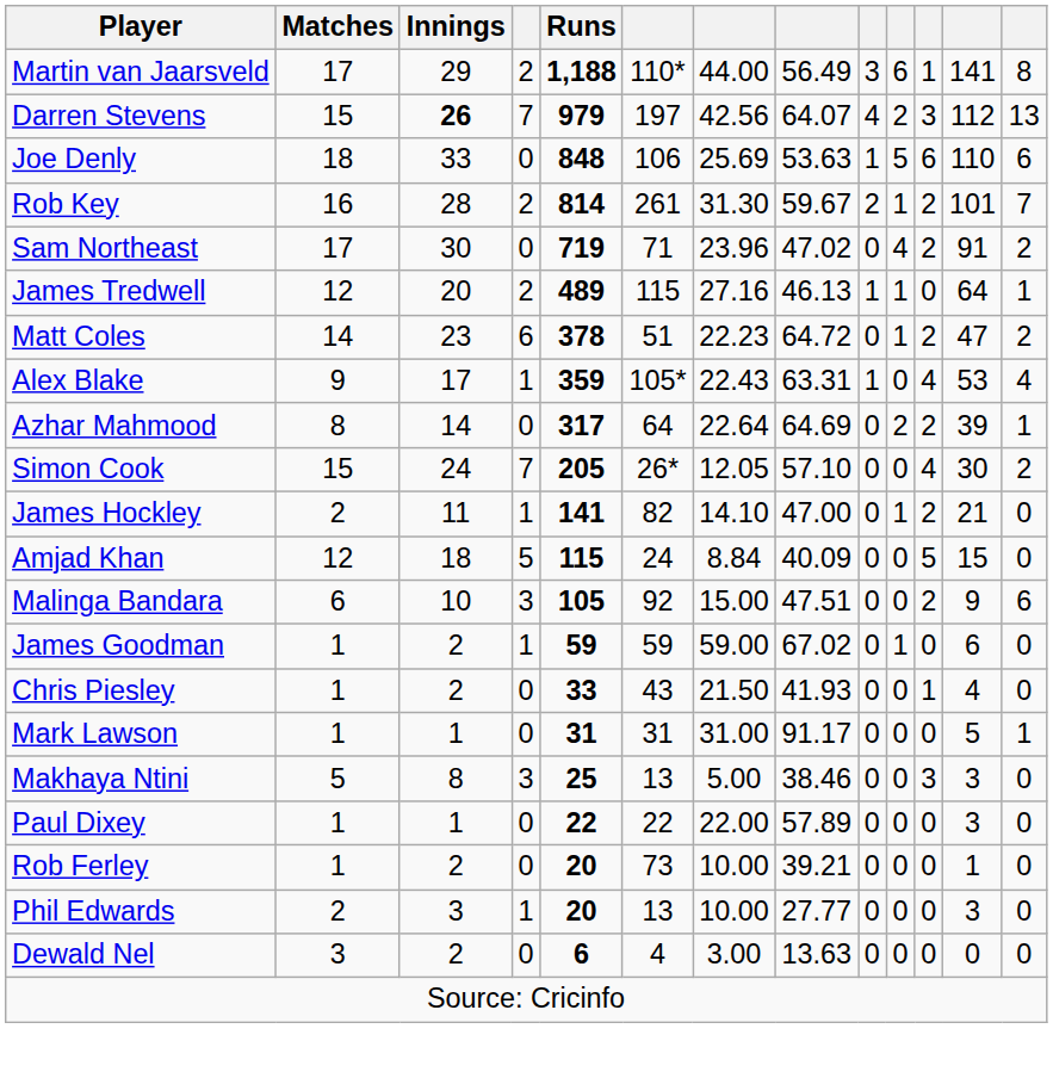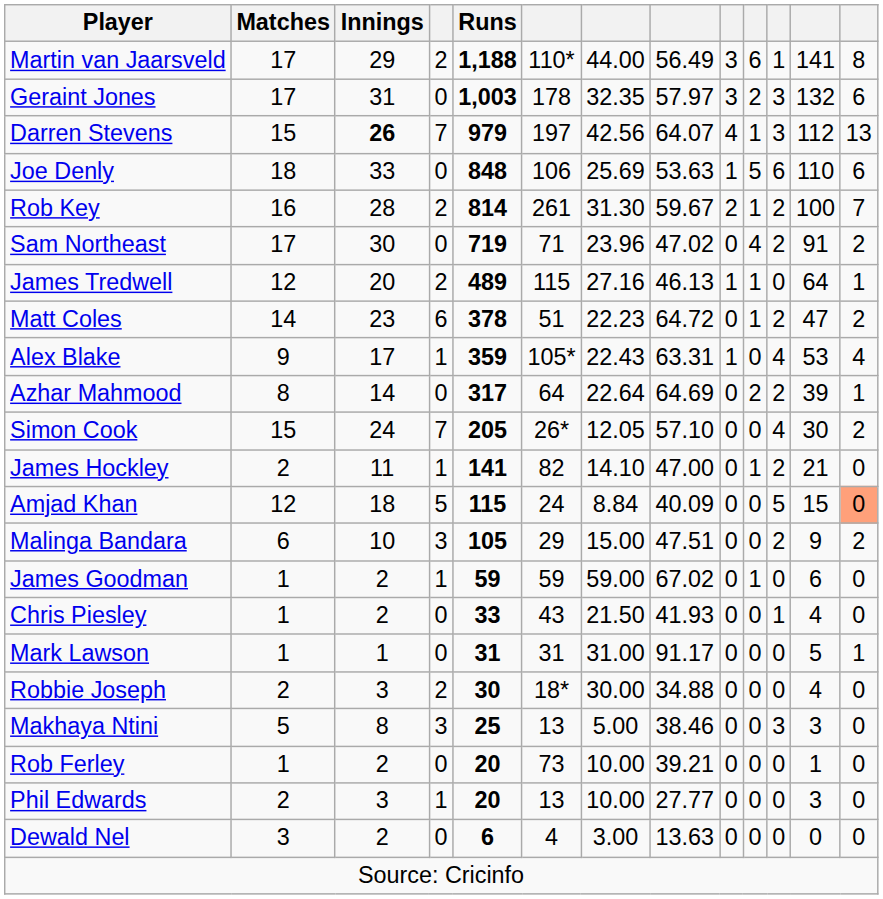 <table class="wikitable" style="text-align:center">
 <tr>
 <th>Player</th>
 <th>Matches</th>
 <th>Innings</th>
 <th></th>
 <th>Runs</th>
 <th></th>
 <th></th>
 <th></th>
 <th></th>
 <th></th>
 <th></th>
 <th></th>
 <th></th>
 </tr>
 <tr>
 <td align="left"><a href='#'>Martin van Jaarsveld</a></td>
 <td>17</td>
 <td>29</td>
 <td>2</td>
 <td><strong>1,188</strong></td>
 <td>110*</td>
 <td>44.00</td>
 <td>56.49</td>
 <td>3</td>
 <td>6</td>
 <td>1</td>
 <td>141</td>
 <td>8</td>
 </tr>
 <tr>
+<td align="left"><a href='#'>Geraint Jones</a></td>
+<td>17</td>
+<td>31</td>
+<td>0</td>
+<td><strong>1,003</strong></td>
+<td>178</td>
+<td>32.35</td>
+<td>57.97</td>
+<td>3</td>
+<td>2</td>
+<td>3</td>
+<td>132</td>
+<td>6</td>
+</tr>
+<tr>
 <td align="left"><a href='#'>Darren Stevens</a></td>
 <td>15</td>
 <td><strong>26</strong></td>
 <td>7</td>
 <td><strong>979</strong></td>
 <td>197</td>
 <td>42.56</td>
 <td>64.07</td>
 <td>4</td>
-<td>2</td>
+<td>1</td>
 <td>3</td>
 <td>112</td>
 <td>13</td>
 </tr>
 <tr>
 <td align="left"><a href='#'>Joe Denly</a></td>
 <td>18</td>
 <td>33</td>
 <td>0</td>
 <td><strong>848</strong></td>
 <td>106</td>
 <td>25.69</td>
 <td>53.63</td>
 <td>1</td>
 <td>5</td>
 <td>6</td>
 <td>110</td>
 <td>6</td>
 </tr>
 <tr>
 <td align="left"><a href='#'>Rob Key</a></td>
 <td>16</td>
 <td>28</td>
 <td>2</td>
 <td><strong>814</strong></td>
 <td>261</td>
 <td>31.30</td>
 <td>59.67</td>
 <td>2</td>
 <td>1</td>
 <td>2</td>
-<td>101</td>
+<td>100</td>
 <td>7</td>
 </tr>
 <tr>
 <td align="left"><a href='#'>Sam Northeast</a></td>
 <td>17</td>
 <td>30</td>
 <td>0</td>
 <td><strong>719</strong></td>
 <td>71</td>
 <td>23.96</td>
 <td>47.02</td>
 <td>0</td>
 <td>4</td>
 <td>2</td>
 <td>91</td>
 <td>2</td>
 </tr>
 <tr>
 <td align="left"><a href='#'>James Tredwell</a></td>
 <td>12</td>
 <td>20</td>
 <td>2</td>
 <td><strong>489</strong></td>
 <td>115</td>
 <td>27.16</td>
 <td>46.13</td>
 <td>1</td>
 <td>1</td>
 <td>0</td>
 <td>64</td>
 <td>1</td>
 </tr>
 <tr>
 <td align="left"><a href='#'>Matt Coles</a></td>
 <td>14</td>
 <td>23</td>
 <td>6</td>
 <td><strong>378</strong></td>
 <td>51</td>
 <td>22.23</td>
 <td>64.72</td>
 <td>0</td>
 <td>1</td>
 <td>2</td>
 <td>47</td>
 <td>2</td>
 </tr>
 <tr>
 <td align="left"><a href='#'>Alex Blake</a></td>
 <td>9</td>
 <td>17</td>
 <td>1</td>
 <td><strong>359</strong></td>
 <td>105*</td>
 <td>22.43</td>
 <td>63.31</td>
 <td>1</td>
 <td>0</td>
 <td>4</td>
 <td>53</td>
 <td>4</td>
 </tr>
 <tr>
 <td align="left"><a href='#'>Azhar Mahmood</a></td>
 <td>8</td>
 <td>14</td>
 <td>0</td>
 <td><strong>317</strong></td>
 <td>64</td>
 <td>22.64</td>
 <td>64.69</td>
 <td>0</td>
 <td>2</td>
 <td>2</td>
 <td>39</td>
 <td>1</td>
 </tr>
 <tr>
 <td align="left"><a href='#'>Simon Cook</a></td>
 <td>15</td>
 <td>24</td>
 <td>7</td>
 <td><strong>205</strong></td>
 <td>26*</td>
 <td>12.05</td>
 <td>57.10</td>
 <td>0</td>
 <td>0</td>
 <td>4</td>
 <td>30</td>
 <td>2</td>
 </tr>
 <tr>
 <td align="left"><a href='#'>James Hockley</a></td>
 <td>2</td>
 <td>11</td>
 <td>1</td>
 <td><strong>141</strong></td>
 <td>82</td>
 <td>14.10</td>
 <td>47.00</td>
 <td>0</td>
 <td>1</td>
 <td>2</td>
 <td>21</td>
 <td>0</td>
 </tr>
 <tr>
 <td align="left"><a href='#'>Amjad Khan</a></td>
 <td>12</td>
 <td>18</td>
 <td>5</td>
 <td><strong>115</strong></td>
 <td>24</td>
 <td>8.84</td>
 <td>40.09</td>
 <td>0</td>
 <td>0</td>
 <td>5</td>
 <td>15</td>
-<td>0</td>
+<td style="background: lightsalmon;">0</td>
 </tr>
 <tr>
 <td align="left"><a href='#'>Malinga Bandara</a></td>
 <td>6</td>
 <td>10</td>
 <td>3</td>
 <td><strong>105</strong></td>
-<td>92</td>
+<td>29</td>
 <td>15.00</td>
 <td>47.51</td>
 <td>0</td>
 <td>0</td>
 <td>2</td>
 <td>9</td>
-<td>6</td>
+<td>2</td>
 </tr>
 <tr>
 <td align="left"><a href='#'>James Goodman</a></td>
 <td>1</td>
 <td>2</td>
 <td>1</td>
 <td><strong>59</strong></td>
 <td>59</td>
 <td>59.00</td>
 <td>67.02</td>
 <td>0</td>
 <td>1</td>
 <td>0</td>
 <td>6</td>
 <td>0</td>
 </tr>
 <tr>
 <td align="left"><a href='#'>Chris Piesley</a></td>
 <td>1</td>
 <td>2</td>
 <td>0</td>
 <td><strong>33</strong></td>
 <td>43</td>
 <td>21.50</td>
 <td>41.93</td>
 <td>0</td>
 <td>0</td>
 <td>1</td>
 <td>4</td>
 <td>0</td>
 </tr>
 <tr>
 <td align="left"><a href='#'>Mark Lawson</a></td>
 <td>1</td>
 <td>1</td>
 <td>0</td>
 <td><strong>31</strong></td>
 <td>31</td>
 <td>31.00</td>
 <td>91.17</td>
 <td>0</td>
 <td>0</td>
 <td>0</td>
 <td>5</td>
 <td>1</td>
 </tr>
 <tr>
+<td align="left"><a href='#'>Robbie Joseph</a></td>
+<td>2</td>
+<td>3</td>
+<td>2</td>
+<td><strong>30</strong></td>
+<td>18*</td>
+<td>30.00</td>
+<td>34.88</td>
+<td>0</td>
+<td>0</td>
+<td>0</td>
+<td>4</td>
+<td>0</td>
+</tr>
+<tr>
 <td align="left"><a href='#'>Makhaya Ntini</a></td>
 <td>5</td>
 <td>8</td>
 <td>3</td>
 <td><strong>25</strong></td>
 <td>13</td>
 <td>5.00</td>
 <td>38.46</td>
 <td>0</td>
 <td>0</td>
 <td>3</td>
-<td>3</td>
-<td>0</td>
-</tr>
-<tr>
-<td align="left"><a href='#'>Paul Dixey</a></td>
-<td>1</td>
-<td>1</td>
-<td>0</td>
-<td><strong>22</strong></td>
-<td>22</td>
-<td>22.00</td>
-<td>57.89</td>
-<td>0</td>
-<td>0</td>
-<td>0</td>
 <td>3</td>
 <td>0</td>
 </tr>
 <tr>
 <td align="left"><a href='#'>Rob Ferley</a></td>
 <td>1</td>
 <td>2</td>
 <td>0</td>
 <td><strong>20</strong></td>
 <td>73</td>
 <td>10.00</td>
 <td>39.21</td>
 <td>0</td>
 <td>0</td>
 <td>0</td>
 <td>1</td>
 <td>0</td>
 </tr>
 <tr>
 <td align="left"><a href='#'>Phil Edwards</a></td>
 <td>2</td>
 <td>3</td>
 <td>1</td>
 <td><strong>20</strong></td>
 <td>13</td>
 <td>10.00</td>
 <td>27.77</td>
 <td>0</td>
 <td>0</td>
 <td>0</td>
 <td>3</td>
 <td>0</td>
 </tr>
 <tr>
 <td align="left"><a href='#'>Dewald Nel</a></td>
 <td>3</td>
 <td>2</td>
 <td>0</td>
 <td><strong>6</strong></td>
 <td>4</td>
 <td>3.00</td>
 <td>13.63</td>
 <td>0</td>
 <td>0</td>
 <td>0</td>
 <td>0</td>
 <td>0</td>
 </tr>
 <tr>
 <td colspan="13">Source: Cricinfo</td>
 </tr>
 </table>
